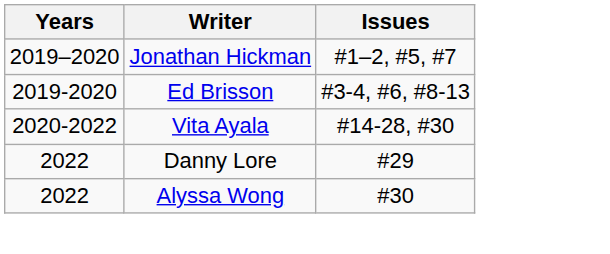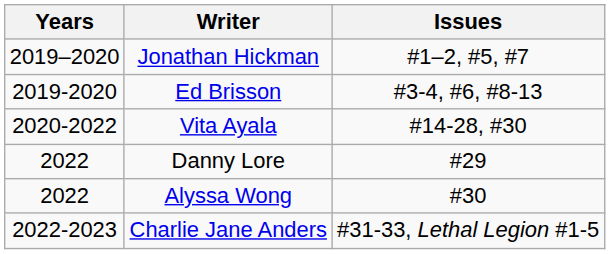 <table class="wikitable">
 <tr>
 <th>Years</th>
 <th>Writer</th>
 <th>Issues</th>
 </tr>
 <tr>
 <td align="center">2019–2020</td>
 <td align="center"><a href='#'>Jonathan Hickman</a></td>
 <td align="center">#1–2, #5, #7</td>
 </tr>
 <tr>
 <td align="center">2019-2020</td>
 <td align="center"><a href='#'>Ed Brisson</a></td>
 <td align="center">#3-4, #6, #8-13</td>
 </tr>
 <tr>
 <td align="center">2020-2022</td>
 <td align="center"><a href='#'>Vita Ayala</a></td>
 <td align="center">#14-28, #30</td>
 </tr>
 <tr>
 <td align="center">2022</td>
 <td align="center">Danny Lore</td>
 <td align="center">#29</td>
 </tr>
 <tr>
 <td align="center">2022</td>
 <td align="center"><a href='#'>Alyssa Wong</a></td>
 <td align="center">#30</td>
 </tr>
+<tr>
+<td align="center">2022-2023</td>
+<td align="center"><a href='#'>Charlie Jane Anders</a></td>
+<td align="center">#31-33, <em>Lethal Legion</em> #1-5</td>
+</tr>
 </table>
